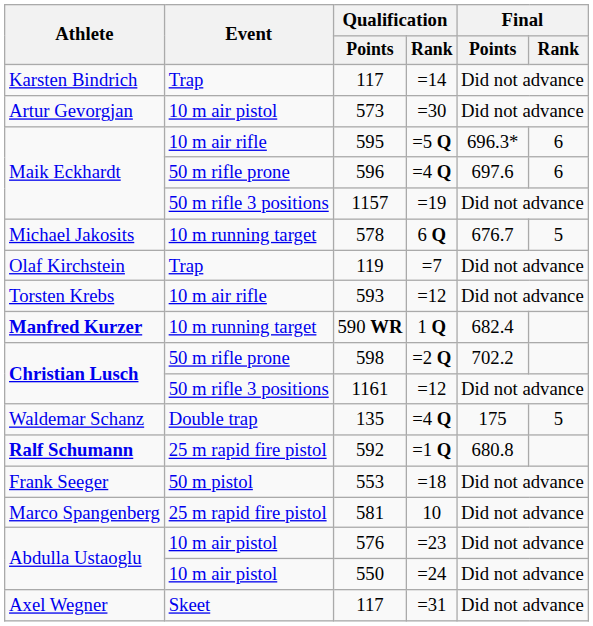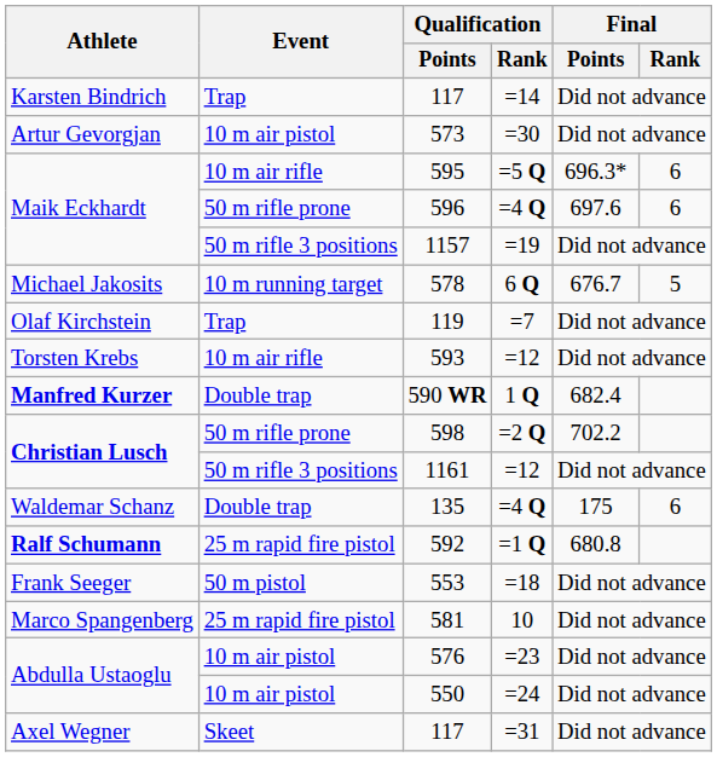 <table class="wikitable" style="font-size:90%">
 <tr>
 <th rowspan="2">Athlete</th>
 <th rowspan="2">Event</th>
 <th colspan=2>Qualification</th>
 <th colspan=2>Final</th>
 </tr>
 <tr style="font-size:95%">
 <th>Points</th>
 <th>Rank</th>
 <th>Points</th>
 <th>Rank</th>
 </tr>
 <tr align=center>
 <td align=left><a href='#'>Karsten Bindrich</a></td>
 <td align=left><a href='#'>Trap</a></td>
 <td>117</td>
 <td>=14</td>
 <td colspan=2>Did not advance</td>
 </tr>
 <tr align=center>
 <td align=left><a href='#'>Artur Gevorgjan</a></td>
 <td align=left><a href='#'>10 m air pistol</a></td>
 <td>573</td>
 <td>=30</td>
 <td colspan=2>Did not advance</td>
 </tr>
 <tr align=center>
 <td align=left rowspan=3><a href='#'>Maik Eckhardt</a></td>
 <td align=left><a href='#'>10 m air rifle</a></td>
 <td>595</td>
 <td>=5 <strong>Q</strong></td>
 <td>696.3*</td>
 <td>6</td>
 </tr>
 <tr align=center>
 <td align=left><a href='#'>50 m rifle prone</a></td>
 <td>596</td>
 <td>=4 <strong>Q</strong></td>
 <td>697.6</td>
 <td>6</td>
 </tr>
 <tr align=center>
 <td align=left><a href='#'>50 m rifle 3 positions</a></td>
 <td>1157</td>
 <td>=19</td>
 <td colspan=2>Did not advance</td>
 </tr>
 <tr align=center>
 <td align=left><a href='#'>Michael Jakosits</a></td>
 <td align=left><a href='#'>10 m running target</a></td>
 <td>578</td>
 <td>6 <strong>Q</strong></td>
 <td>676.7</td>
 <td>5</td>
 </tr>
 <tr align=center>
 <td align=left><a href='#'>Olaf Kirchstein</a></td>
 <td align=left><a href='#'>Trap</a></td>
 <td>119</td>
 <td>=7</td>
 <td colspan=2>Did not advance</td>
 </tr>
 <tr align=center>
 <td align=left><a href='#'>Torsten Krebs</a></td>
 <td align=left><a href='#'>10 m air rifle</a></td>
 <td>593</td>
 <td>=12</td>
 <td colspan=2>Did not advance</td>
 </tr>
 <tr align=center>
 <td align=left><strong><a href='#'>Manfred Kurzer</a></strong></td>
-<td align=left><a href='#'>10 m running target</a></td>
+<td align=left><a href='#'>Double trap</a></td>
 <td>590 <strong>WR</strong></td>
 <td>1 <strong>Q</strong></td>
 <td>682.4</td>
 <td></td>
 </tr>
 <tr align=center>
 <td align=left rowspan=2><strong><a href='#'>Christian Lusch</a></strong></td>
 <td align=left><a href='#'>50 m rifle prone</a></td>
 <td>598</td>
 <td>=2 <strong>Q</strong></td>
 <td>702.2</td>
 <td></td>
 </tr>
 <tr align=center>
 <td align=left><a href='#'>50 m rifle 3 positions</a></td>
 <td>1161</td>
 <td>=12</td>
 <td colspan=2>Did not advance</td>
 </tr>
 <tr align=center>
 <td align=left><a href='#'>Waldemar Schanz</a></td>
 <td align=left><a href='#'>Double trap</a></td>
 <td>135</td>
 <td>=4 <strong>Q</strong></td>
 <td>175</td>
-<td>5</td>
+<td>6</td>
 </tr>
 <tr align=center>
 <td align=left><strong><a href='#'>Ralf Schumann</a></strong></td>
 <td align=left><a href='#'>25 m rapid fire pistol</a></td>
 <td>592</td>
 <td>=1 <strong>Q</strong></td>
 <td>680.8</td>
 <td></td>
 </tr>
 <tr align=center>
 <td align=left><a href='#'>Frank Seeger</a></td>
 <td align=left><a href='#'>50 m pistol</a></td>
 <td>553</td>
 <td>=18</td>
 <td colspan=2>Did not advance</td>
 </tr>
 <tr align=center>
 <td align=left><a href='#'>Marco Spangenberg</a></td>
 <td align=left><a href='#'>25 m rapid fire pistol</a></td>
 <td>581</td>
 <td>10</td>
 <td colspan=2>Did not advance</td>
 </tr>
 <tr align=center>
 <td align=left rowspan=2><a href='#'>Abdulla Ustaoglu</a></td>
 <td align=left><a href='#'>10 m air pistol</a></td>
 <td>576</td>
 <td>=23</td>
 <td colspan=2>Did not advance</td>
 </tr>
 <tr align=center>
 <td align=left><a href='#'>10 m air pistol</a></td>
 <td>550</td>
 <td>=24</td>
 <td colspan=2>Did not advance</td>
 </tr>
 <tr align=center>
 <td align=left><a href='#'>Axel Wegner</a></td>
 <td align=left><a href='#'>Skeet</a></td>
 <td>117</td>
 <td>=31</td>
 <td colspan=2>Did not advance</td>
 </tr>
 </table>
